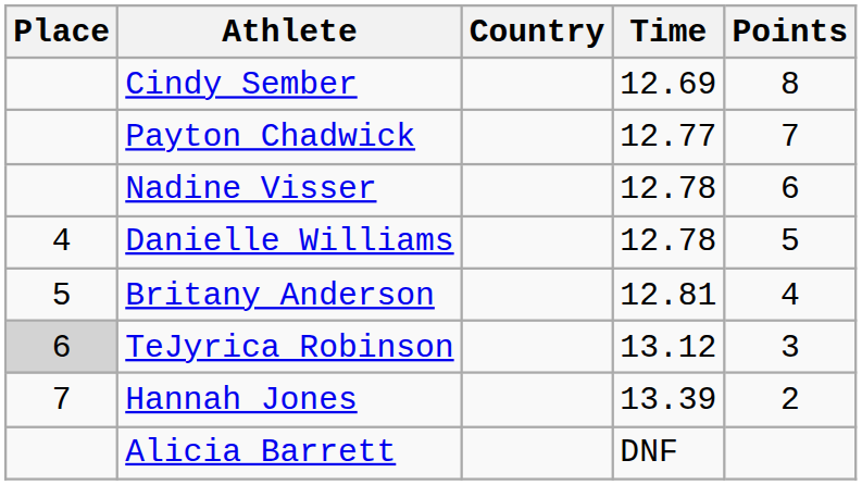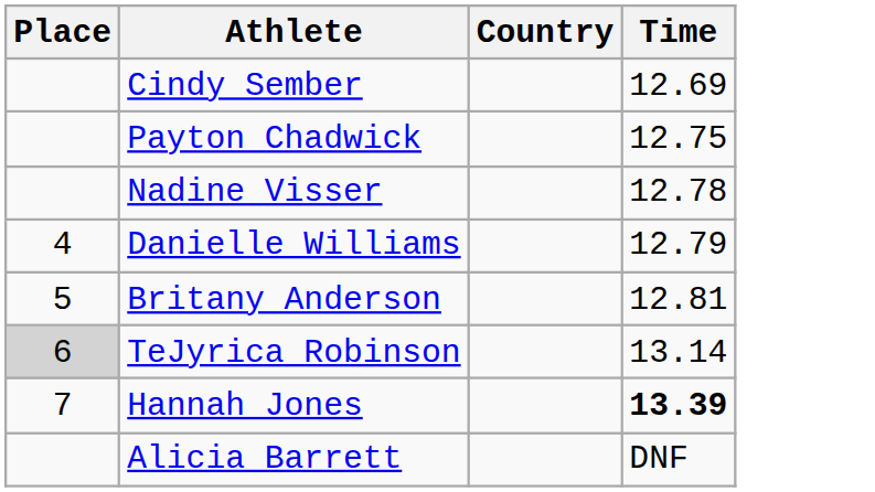 <table class="wikitable">
 <tr>
 <th>Place</th>
 <th>Athlete</th>
 <th>Country</th>
 <th>Time</th>
-<th>Points</th>
 </tr>
 <tr>
 <td align=center></td>
 <td><a href='#'>Cindy Sember</a></td>
 <td></td>
 <td>12.69</td>
-<td align=center>8</td>
 </tr>
 <tr>
 <td align=center></td>
 <td><a href='#'>Payton Chadwick</a></td>
 <td></td>
-<td>12.77</td>
-<td align=center>7</td>
+<td>12.75</td>
 </tr>
 <tr>
 <td align=center></td>
 <td><a href='#'>Nadine Visser</a></td>
 <td></td>
 <td>12.78</td>
-<td align=center>6</td>
 </tr>
 <tr>
 <td align=center>4</td>
 <td><a href='#'>Danielle Williams</a></td>
 <td></td>
-<td>12.78</td>
-<td align=center>5</td>
+<td>12.79</td>
 </tr>
 <tr>
 <td align=center>5</td>
 <td><a href='#'>Britany Anderson</a></td>
 <td></td>
 <td>12.81</td>
-<td align=center>4</td>
 </tr>
 <tr>
 <td align=center style="background: lightgrey;">6</td>
 <td><a href='#'>TeJyrica Robinson</a></td>
 <td></td>
-<td>13.12</td>
-<td align=center>3</td>
+<td>13.14</td>
 </tr>
 <tr>
 <td align=center>7</td>
 <td><a href='#'>Hannah Jones</a></td>
 <td></td>
-<td>13.39</td>
-<td align=center>2</td>
+<td><strong>13.39</strong></td>
 </tr>
 <tr>
 <td align=center></td>
 <td><a href='#'>Alicia Barrett</a></td>
 <td></td>
 <td>DNF</td>
-<td align=center></td>
 </tr>
 </table>
